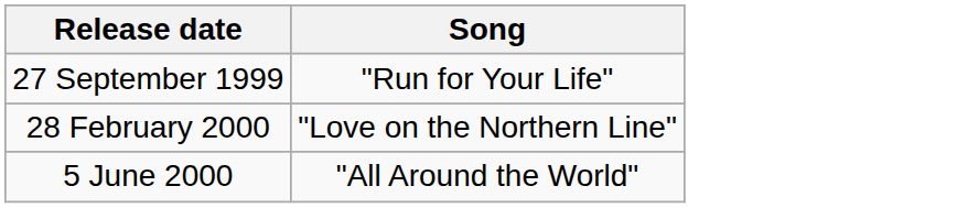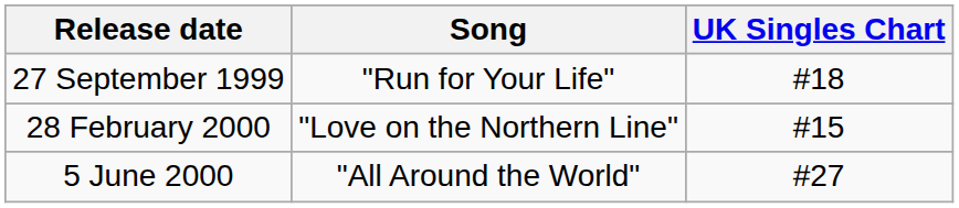 <table class="wikitable">
 <tr>
 <th>Release date</th>
 <th>Song</th>
+<th><a href='#'>UK Singles Chart</a></th>
 </tr>
 <tr>
 <td align="center">27 September 1999</td>
 <td align="center">"Run for Your Life"</td>
+<td align="center">#18</td>
 </tr>
 <tr>
 <td align="center">28 February 2000</td>
 <td align="center">"Love on the Northern Line"</td>
+<td align="center">#15</td>
 </tr>
 <tr>
 <td align="center">5 June 2000</td>
 <td align="center">"All Around the World"</td>
+<td align="center">#27</td>
 </tr>
 </table>
